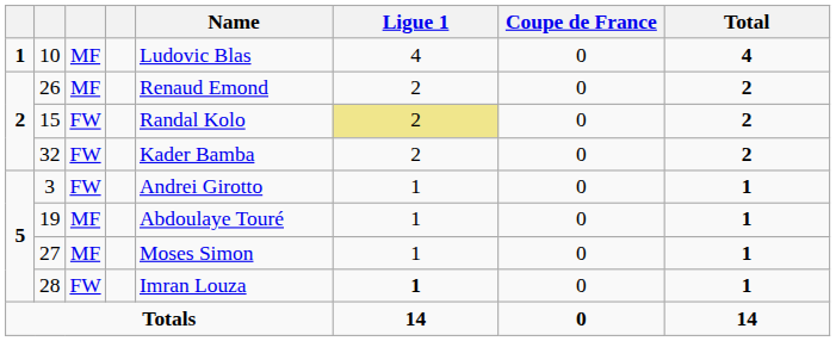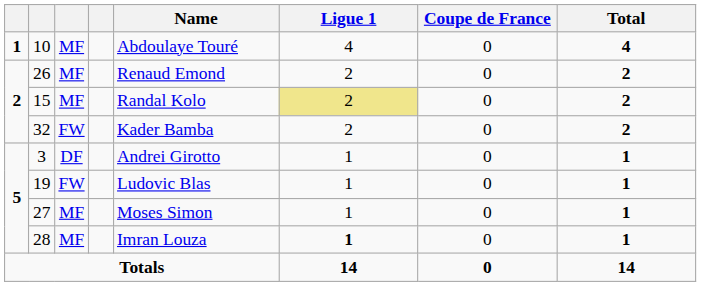 <table class="wikitable" style="text-align:center">
 <tr>
 <th width=15></th>
 <th width=15></th>
 <th width=15></th>
 <th width=15></th>
 <th width=145>Name</th>
 <th width=120><a href='#'>Ligue 1</a></th>
 <th width=120><a href='#'>Coupe de France</a></th>
 <th width=120>Total</th>
 </tr>
 <tr>
 <td><strong>1</strong></td>
 <td>10</td>
 <td><a href='#'>MF</a></td>
 <td></td>
-<td align=left><a href='#'>Ludovic Blas</a></td>
+<td align=left><a href='#'>Abdoulaye Touré</a></td>
 <td>4</td>
 <td>0</td>
 <td><strong>4</strong></td>
 </tr>
 <tr>
 <td rowspan=3><strong>2</strong></td>
 <td>26</td>
 <td><a href='#'>MF</a></td>
 <td></td>
 <td align=left><a href='#'>Renaud Emond</a></td>
 <td>2</td>
 <td>0</td>
 <td><strong>2</strong></td>
 </tr>
 <tr>
 <td>15</td>
-<td><a href='#'>FW</a></td>
+<td><a href='#'>MF</a></td>
 <td></td>
 <td align=left><a href='#'>Randal Kolo</a></td>
 <td style="background: khaki;">2</td>
 <td>0</td>
 <td><strong>2</strong></td>
 </tr>
 <tr>
 <td>32</td>
 <td><a href='#'>FW</a></td>
 <td></td>
 <td align=left><a href='#'>Kader Bamba</a></td>
 <td>2</td>
 <td>0</td>
 <td><strong>2</strong></td>
 </tr>
 <tr>
 <td rowspan=4><strong>5</strong></td>
 <td>3</td>
-<td><a href='#'>FW</a></td>
+<td><a href='#'>DF</a></td>
 <td></td>
 <td align=left><a href='#'>Andrei Girotto</a></td>
 <td>1</td>
 <td>0</td>
 <td><strong>1</strong></td>
 </tr>
 <tr>
 <td>19</td>
-<td><a href='#'>MF</a></td>
+<td><a href='#'>FW</a></td>
 <td></td>
-<td align=left><a href='#'>Abdoulaye Touré</a></td>
+<td align=left><a href='#'>Ludovic Blas</a></td>
 <td>1</td>
 <td>0</td>
 <td><strong>1</strong></td>
 </tr>
 <tr>
 <td>27</td>
 <td><a href='#'>MF</a></td>
 <td></td>
 <td align=left><a href='#'>Moses Simon</a></td>
 <td>1</td>
 <td>0</td>
 <td><strong>1</strong></td>
 </tr>
 <tr>
 <td>28</td>
-<td><a href='#'>FW</a></td>
+<td><a href='#'>MF</a></td>
 <td></td>
 <td align=left><a href='#'>Imran Louza</a></td>
 <td><strong>1</strong></td>
 <td>0</td>
 <td><strong>1</strong></td>
 </tr>
 <tr>
 <td colspan=5><strong>Totals</strong></td>
 <td><strong>14</strong></td>
 <td><strong>0</strong></td>
 <td><strong>14</strong></td>
 </tr>
 </table>
